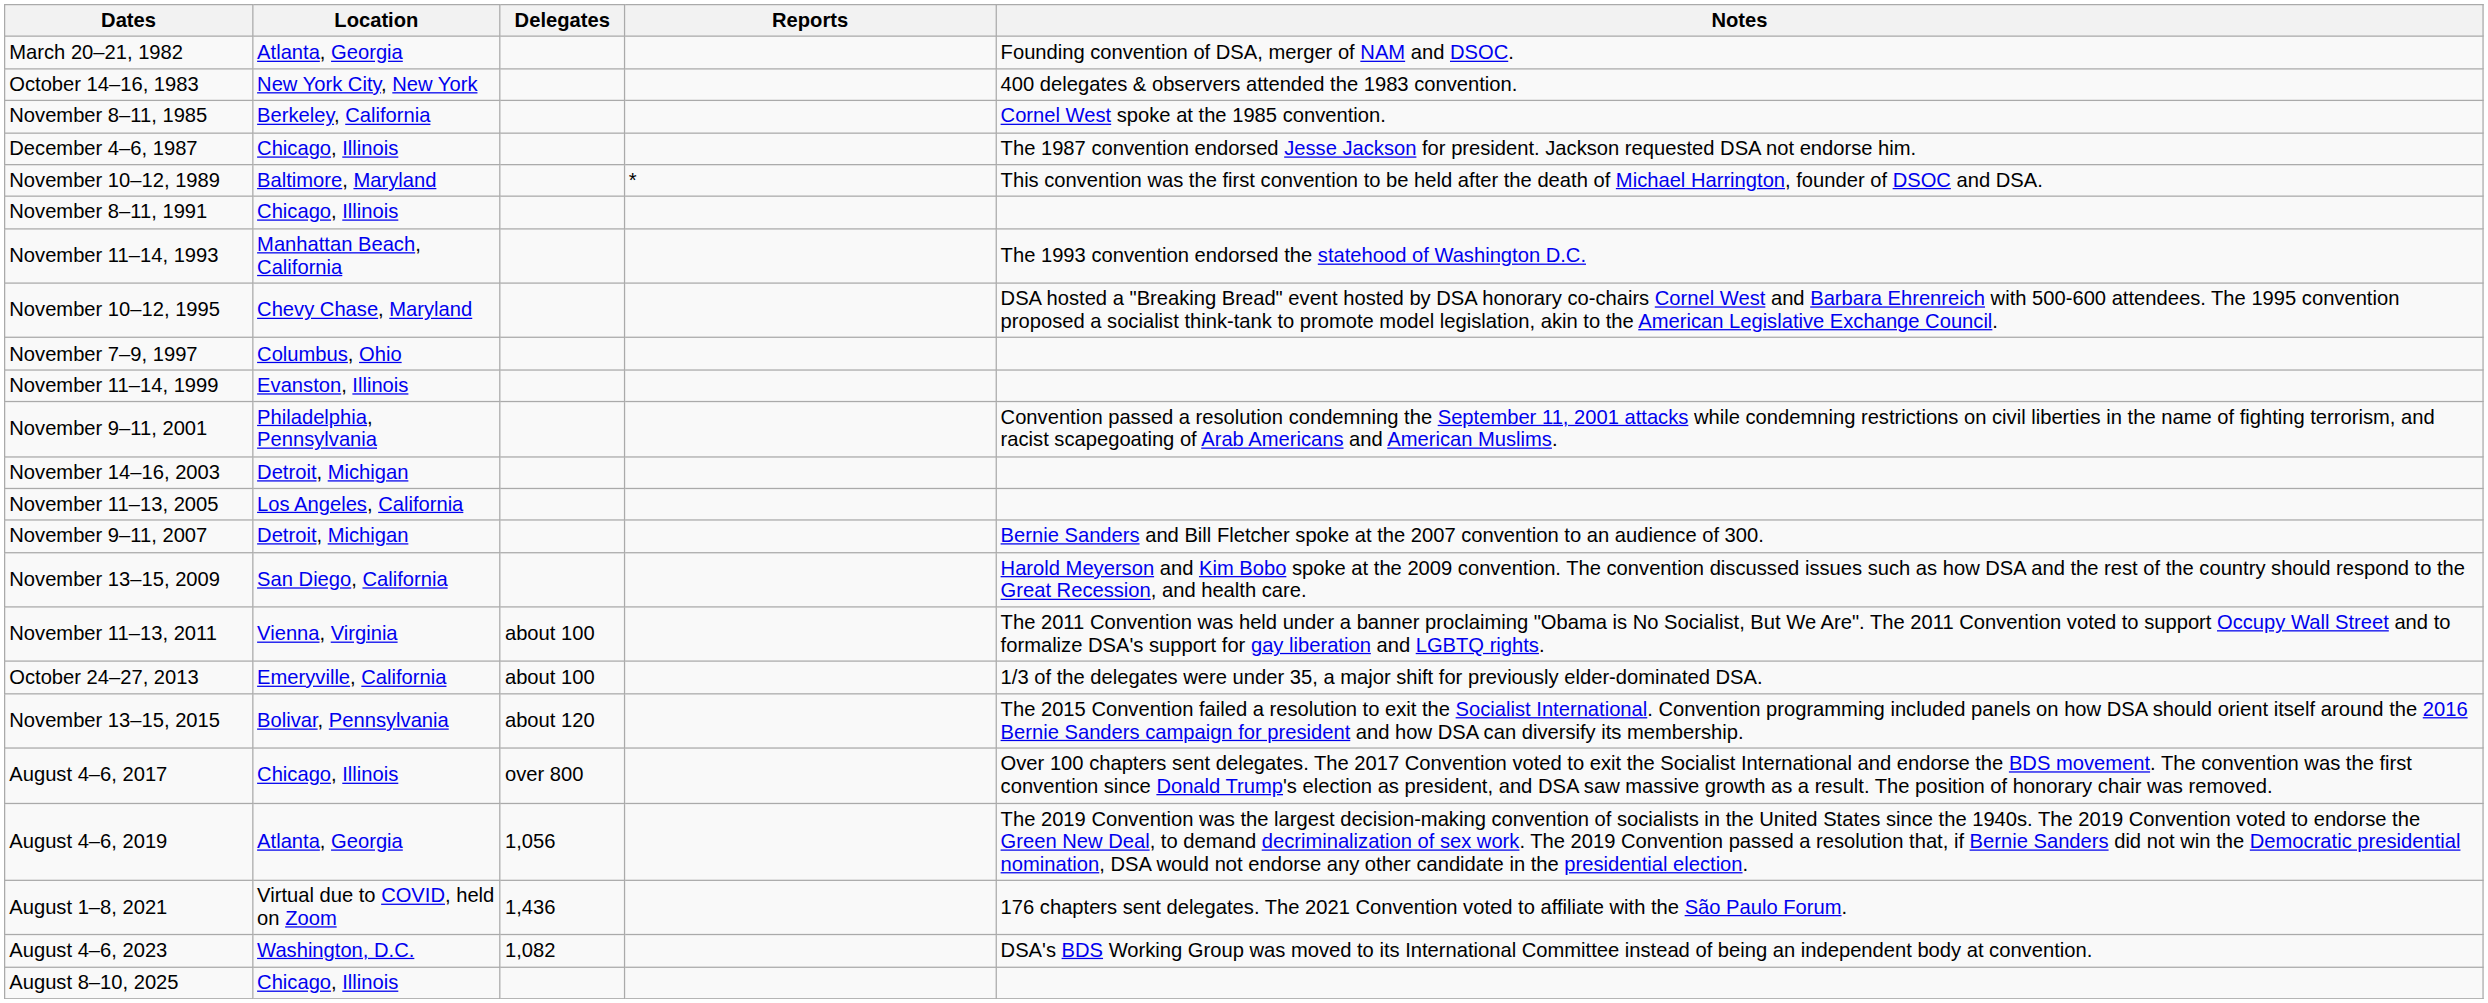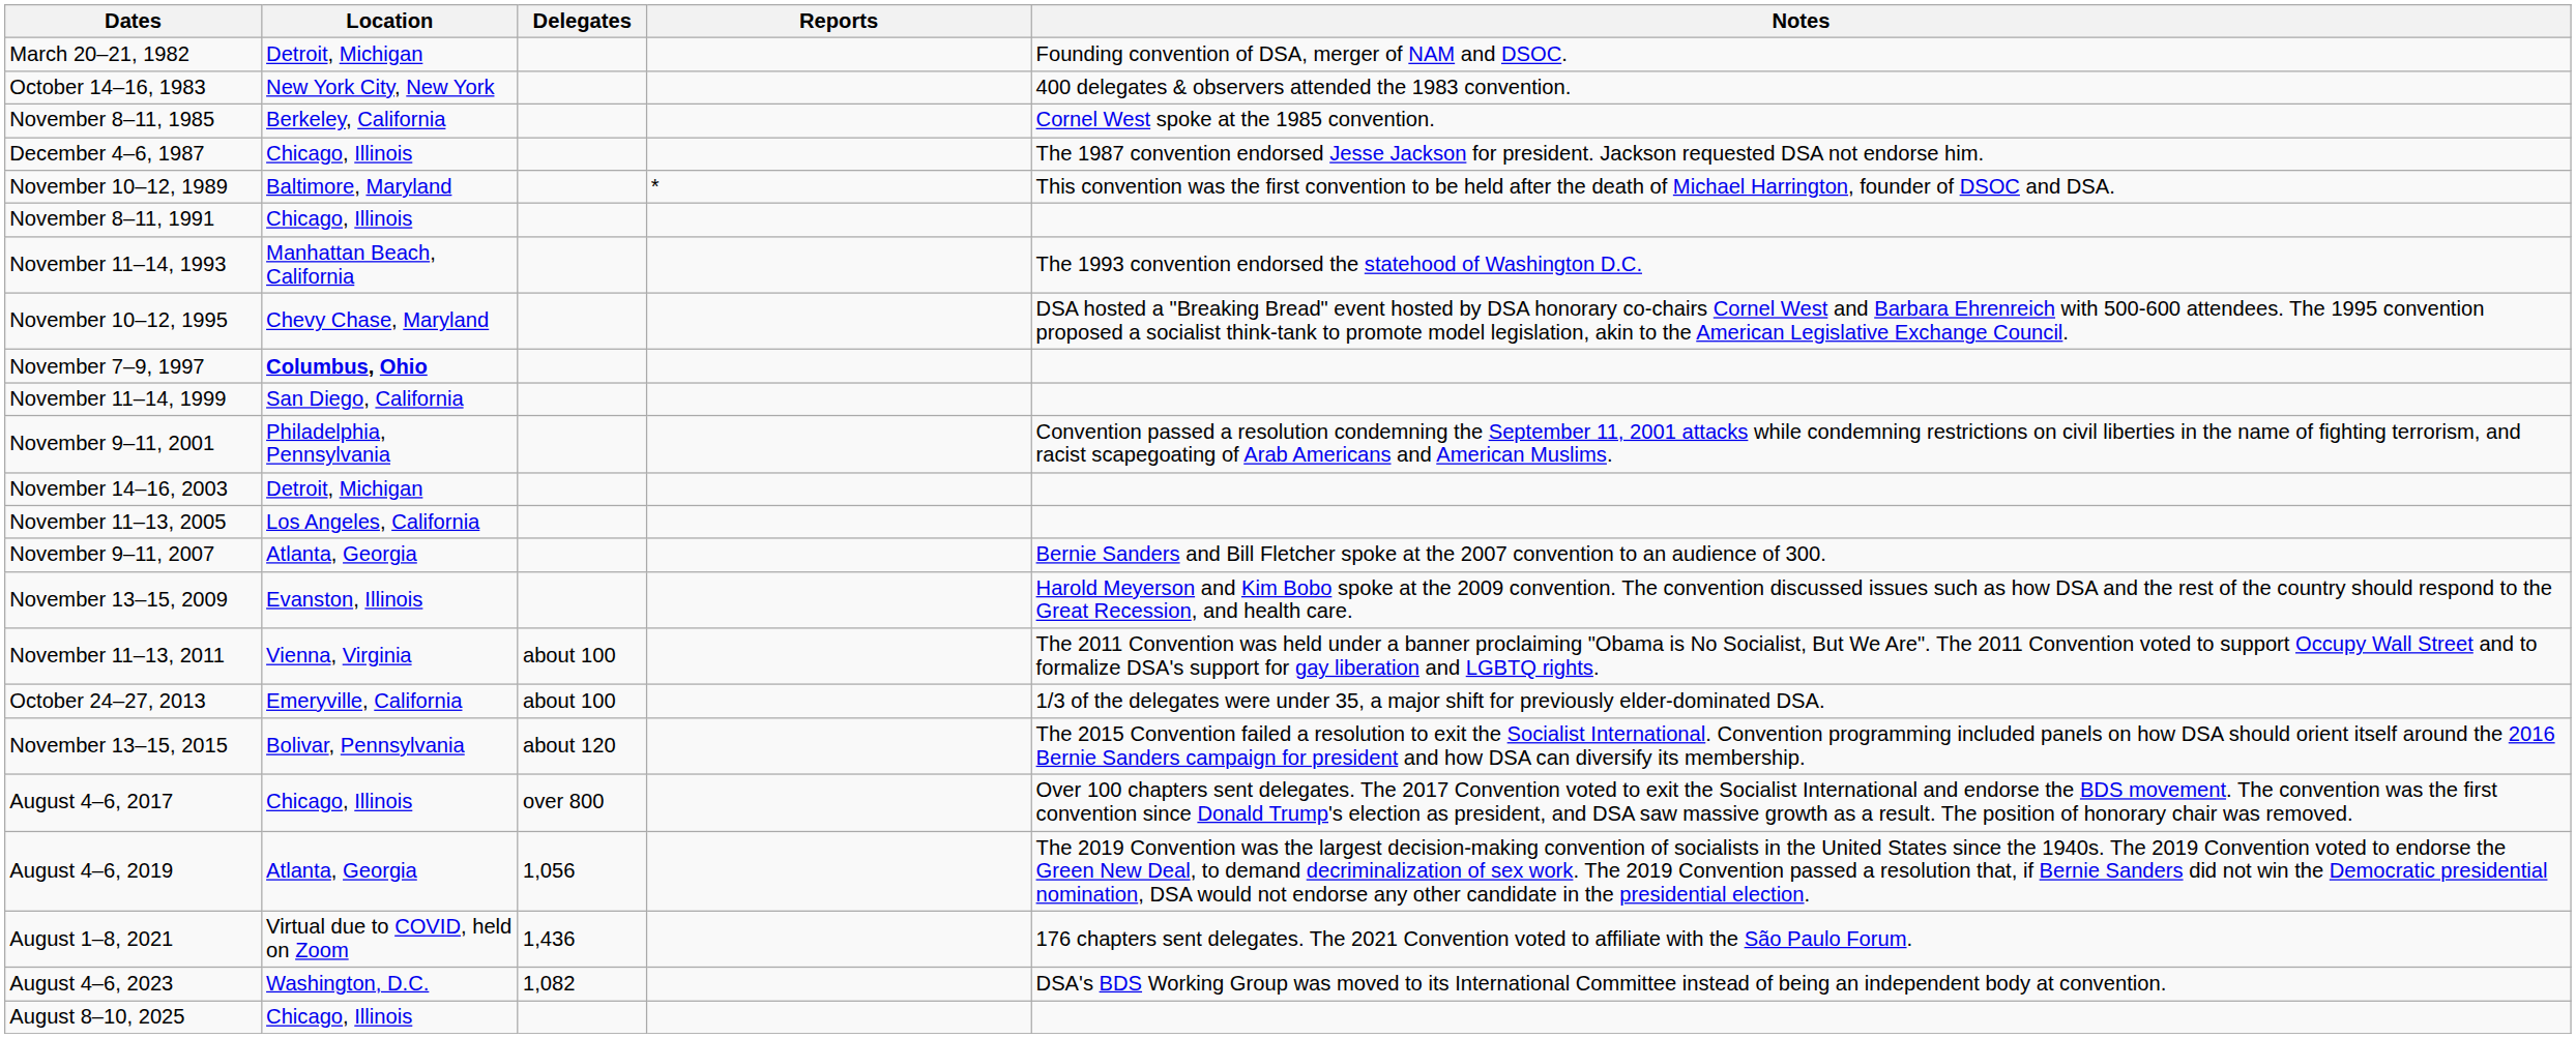 <table class="wikitable sortable">
 <tr>
 <th scope="col" style="width: 10%;">Dates</th>
 <th scope="col" style="width: 10%;">Location</th>
 <th scope="col" style="width: 5%;">Delegates</th>
 <th scope="col" style="width: 15%;">Reports</th>
 <th scope="col" style="width: 60%;">Notes</th>
 </tr>
 <tr>
 <td>March 20–21, 1982</td>
-<td><a href='#'>Atlanta</a>, <a href='#'>Georgia</a></td>
+<td><a href='#'>Detroit</a>, <a href='#'>Michigan</a></td>
 <td></td>
 <td></td>
 <td>Founding convention of DSA, merger of <a href='#'>NAM</a> and <a href='#'>DSOC</a>.</td>
 </tr>
 <tr>
 <td>October 14–16, 1983</td>
 <td><a href='#'>New York City</a>, <a href='#'>New York</a></td>
 <td></td>
 <td></td>
 <td>400 delegates & observers attended the 1983 convention.</td>
 </tr>
 <tr>
 <td>November 8–11, 1985</td>
 <td><a href='#'>Berkeley</a>, <a href='#'>California</a></td>
 <td></td>
 <td></td>
 <td><a href='#'>Cornel West</a> spoke at the 1985 convention.</td>
 </tr>
 <tr>
 <td>December 4–6, 1987</td>
 <td><a href='#'>Chicago</a>, <a href='#'>Illinois</a></td>
 <td></td>
 <td></td>
 <td>The 1987 convention endorsed <a href='#'>Jesse Jackson</a> for president. Jackson requested DSA not endorse him.</td>
 </tr>
 <tr>
 <td>November 10–12, 1989</td>
 <td><a href='#'>Baltimore</a>, <a href='#'>Maryland</a></td>
 <td></td>
 <td>* </td>
 <td>This convention was the first convention to be held after the death of <a href='#'>Michael Harrington</a>, founder of <a href='#'>DSOC</a> and DSA.</td>
 </tr>
 <tr>
 <td>November 8–11, 1991</td>
 <td><a href='#'>Chicago</a>, <a href='#'>Illinois</a></td>
 <td></td>
 <td></td>
 <td></td>
 </tr>
 <tr>
 <td>November 11–14, 1993</td>
 <td><a href='#'>Manhattan Beach</a>, <a href='#'>California</a></td>
 <td></td>
 <td></td>
 <td>The 1993 convention endorsed the <a href='#'>statehood of Washington D.C.</a></td>
 </tr>
 <tr>
 <td>November 10–12, 1995</td>
 <td><a href='#'>Chevy Chase</a>, <a href='#'>Maryland</a></td>
 <td></td>
 <td></td>
 <td>DSA hosted a "Breaking Bread" event hosted by DSA honorary co-chairs <a href='#'>Cornel West</a> and <a href='#'>Barbara Ehrenreich</a> with 500-600 attendees. The 1995 convention proposed a socialist think-tank to promote model legislation, akin to the <a href='#'>American Legislative Exchange Council</a>.</td>
 </tr>
 <tr>
 <td>November 7–9, 1997</td>
-<td><a href='#'>Columbus</a>, <a href='#'>Ohio</a></td>
+<td><strong><a href='#'>Columbus</a>, <a href='#'>Ohio</a></strong></td>
 <td></td>
 <td></td>
 <td></td>
 </tr>
 <tr>
 <td>November 11–14, 1999</td>
-<td><a href='#'>Evanston</a>, <a href='#'>Illinois</a></td>
+<td><a href='#'>San Diego</a>, <a href='#'>California</a></td>
 <td></td>
 <td></td>
 <td></td>
 </tr>
 <tr>
 <td>November 9–11, 2001</td>
 <td><a href='#'>Philadelphia</a>, <a href='#'>Pennsylvania</a></td>
 <td></td>
 <td></td>
 <td>Convention passed a resolution condemning the <a href='#'>September 11, 2001 attacks</a> while condemning restrictions on civil liberties in the name of fighting terrorism, and racist scapegoating of <a href='#'>Arab Americans</a> and <a href='#'>American Muslims</a>.</td>
 </tr>
 <tr>
 <td>November 14–16, 2003</td>
 <td><a href='#'>Detroit</a>, <a href='#'>Michigan</a></td>
 <td></td>
 <td></td>
 <td></td>
 </tr>
 <tr>
 <td>November 11–13, 2005</td>
 <td><a href='#'>Los Angeles</a>, <a href='#'>California</a></td>
 <td></td>
 <td></td>
 <td></td>
 </tr>
 <tr>
 <td>November 9–11, 2007</td>
-<td><a href='#'>Detroit</a>, <a href='#'>Michigan</a></td>
+<td><a href='#'>Atlanta</a>, <a href='#'>Georgia</a></td>
 <td></td>
 <td {bl></td>
 <td><a href='#'>Bernie Sanders</a> and Bill Fletcher spoke at the 2007 convention to an audience of 300.</td>
 </tr>
 <tr>
 <td>November 13–15, 2009</td>
-<td><a href='#'>San Diego</a>, <a href='#'>California</a></td>
+<td><a href='#'>Evanston</a>, <a href='#'>Illinois</a></td>
 <td></td>
 <td></td>
 <td><a href='#'>Harold Meyerson</a> and <a href='#'>Kim Bobo</a> spoke at the 2009 convention. The convention discussed issues such as how DSA and the rest of the country should respond to the <a href='#'>Great Recession</a>, and health care.</td>
 </tr>
 <tr>
 <td>November 11–13, 2011</td>
 <td><a href='#'>Vienna</a>, <a href='#'>Virginia</a></td>
 <td>about 100</td>
 <td></td>
 <td>The 2011 Convention was held under a banner proclaiming "Obama is No Socialist, But We Are". The 2011 Convention voted to support <a href='#'>Occupy Wall Street</a> and to formalize DSA's support for <a href='#'>gay liberation</a> and <a href='#'>LGBTQ rights</a>.</td>
 </tr>
 <tr>
 <td>October 24–27, 2013</td>
 <td><a href='#'>Emeryville</a>, <a href='#'>California</a></td>
 <td>about 100</td>
 <td></td>
 <td>1/3 of the delegates were under 35, a major shift for previously elder-dominated DSA.</td>
 </tr>
 <tr>
 <td>November 13–15, 2015</td>
 <td><a href='#'>Bolivar</a>, <a href='#'>Pennsylvania</a></td>
 <td>about 120</td>
 <td></td>
 <td>The 2015 Convention failed a resolution to exit the <a href='#'>Socialist International</a>. Convention programming included panels on how DSA should orient itself around the <a href='#'>2016 Bernie Sanders campaign for president</a> and how DSA can diversify its membership.</td>
 </tr>
 <tr>
 <td>August 4–6, 2017</td>
 <td><a href='#'>Chicago</a>, <a href='#'>Illinois</a></td>
 <td>over 800</td>
 <td></td>
 <td>Over 100 chapters sent delegates. The 2017 Convention voted to exit the Socialist International and endorse the <a href='#'>BDS movement</a>. The convention was the first convention since <a href='#'>Donald Trump</a>'s election as president, and DSA saw massive growth as a result. The position of honorary chair was removed.</td>
 </tr>
 <tr>
 <td>August 4–6, 2019</td>
 <td><a href='#'>Atlanta</a>, <a href='#'>Georgia</a></td>
 <td>1,056</td>
 <td></td>
 <td>The 2019 Convention was the largest decision-making convention of socialists in the United States since the 1940s. The 2019 Convention voted to endorse the <a href='#'>Green New Deal</a>, to demand <a href='#'>decriminalization of sex work</a>. The 2019 Convention passed a resolution that, if <a href='#'>Bernie Sanders</a> did not win the <a href='#'>Democratic presidential nomination</a>, DSA would not endorse any other candidate in the <a href='#'>presidential election</a>.</td>
 </tr>
 <tr>
 <td>August 1–8, 2021</td>
 <td>Virtual due to <a href='#'>COVID</a>, held on <a href='#'>Zoom</a></td>
 <td>1,436</td>
 <td></td>
 <td>176 chapters sent delegates. The 2021 Convention voted to affiliate with the <a href='#'>São Paulo Forum</a>.</td>
 </tr>
 <tr>
 <td>August 4–6, 2023</td>
 <td><a href='#'>Washington, D.C.</a></td>
 <td>1,082</td>
 <td></td>
 <td>DSA's <a href='#'>BDS</a> Working Group was moved to its International Committee instead of being an independent body at convention.</td>
 </tr>
 <tr>
 <td>August 8–10, 2025</td>
 <td><a href='#'>Chicago</a>, <a href='#'>Illinois</a></td>
 <td></td>
 <td></td>
 <td></td>
 </tr>
 </table>
